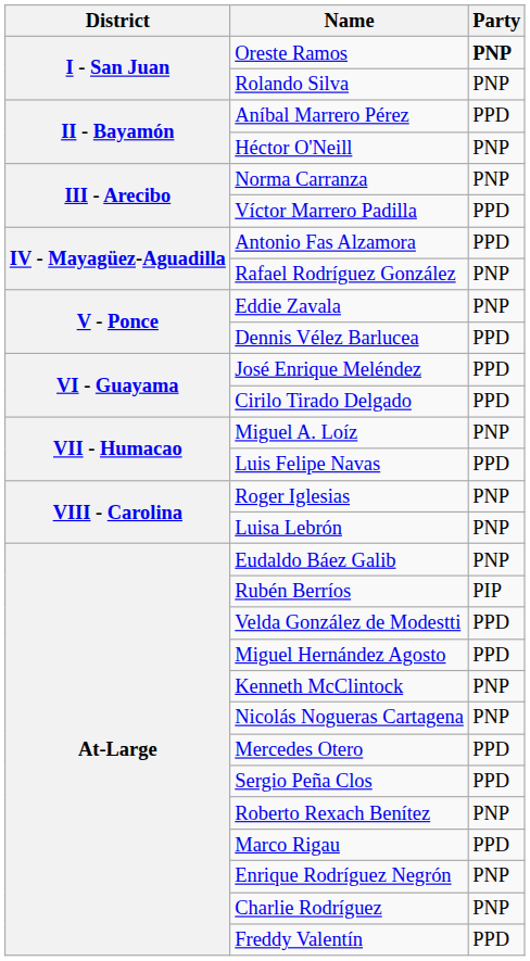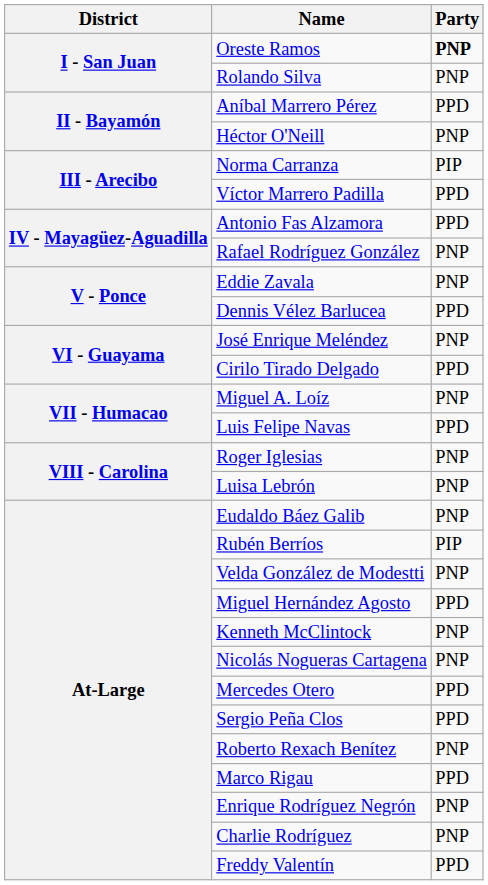 <table class="wikitable sortable">
 <tr>
 <th width=10>District</th>
 <th>Name</th>
 <th>Party</th>
 </tr>
 <tr>
 <th rowspan=2><a href='#'>I</a> - <a href='#'>San Juan</a></th>
 <td><a href='#'>Oreste Ramos</a></td>
 <td><strong>PNP</strong></td>
 </tr>
 <tr>
 <td><a href='#'>Rolando Silva</a></td>
 <td>PNP</td>
 </tr>
 <tr>
 <th rowspan=2><a href='#'>II</a> - <a href='#'>Bayamón</a></th>
 <td><a href='#'>Aníbal Marrero Pérez</a></td>
 <td>PPD</td>
 </tr>
 <tr>
 <td><a href='#'>Héctor O'Neill</a></td>
 <td>PNP</td>
 </tr>
 <tr>
 <th rowspan=2><a href='#'>III</a> - <a href='#'>Arecibo</a></th>
 <td><a href='#'>Norma Carranza</a></td>
-<td>PNP</td>
+<td>PIP</td>
 </tr>
 <tr>
 <td><a href='#'>Víctor Marrero Padilla</a></td>
 <td>PPD</td>
 </tr>
 <tr>
 <th nowrap rowspan=2><a href='#'>IV</a> - <a href='#'>Mayagüez</a>-<a href='#'>Aguadilla</a></th>
 <td><a href='#'>Antonio Fas Alzamora</a></td>
 <td>PPD</td>
 </tr>
 <tr>
 <td><a href='#'>Rafael Rodríguez González</a></td>
 <td>PNP</td>
 </tr>
 <tr>
 <th rowspan=2><a href='#'>V</a> - <a href='#'>Ponce</a></th>
 <td><a href='#'>Eddie Zavala</a></td>
 <td>PNP</td>
 </tr>
 <tr>
 <td><a href='#'>Dennis Vélez Barlucea</a></td>
 <td>PPD</td>
 </tr>
 <tr>
 <th rowspan=2><a href='#'>VI</a> - <a href='#'>Guayama</a></th>
 <td><a href='#'>José Enrique Meléndez</a></td>
-<td>PPD</td>
+<td>PNP</td>
 </tr>
 <tr>
 <td><a href='#'>Cirilo Tirado Delgado</a></td>
 <td>PPD</td>
 </tr>
 <tr>
 <th rowspan=2><a href='#'>VII</a> - <a href='#'>Humacao</a></th>
 <td><a href='#'>Miguel A. Loíz</a></td>
 <td>PNP</td>
 </tr>
 <tr>
 <td><a href='#'>Luis Felipe Navas</a></td>
 <td>PPD</td>
 </tr>
 <tr>
 <th rowspan=2><a href='#'>VIII</a> - <a href='#'>Carolina</a></th>
 <td><a href='#'>Roger Iglesias</a></td>
 <td>PNP</td>
 </tr>
 <tr>
 <td><a href='#'>Luisa Lebrón</a></td>
 <td>PNP</td>
 </tr>
 <tr>
 <th rowspan= 13>At-Large</th>
 <td><a href='#'>Eudaldo Báez Galib</a></td>
 <td>PNP</td>
 </tr>
 <tr>
 <td><a href='#'>Rubén Berríos</a></td>
 <td>PIP</td>
 </tr>
 <tr>
 <td><a href='#'>Velda González de Modestti</a></td>
-<td>PPD</td>
+<td>PNP</td>
 </tr>
 <tr>
 <td><a href='#'>Miguel Hernández Agosto</a></td>
 <td>PPD</td>
 </tr>
 <tr>
 <td><a href='#'>Kenneth McClintock</a></td>
 <td>PNP</td>
 </tr>
 <tr>
 <td><a href='#'>Nicolás Nogueras Cartagena</a></td>
 <td>PNP</td>
 </tr>
 <tr>
 <td><a href='#'>Mercedes Otero</a></td>
 <td>PPD</td>
 </tr>
 <tr>
 <td><a href='#'>Sergio Peña Clos</a></td>
 <td>PPD</td>
 </tr>
 <tr>
 <td><a href='#'>Roberto Rexach Benítez</a></td>
 <td>PNP</td>
 </tr>
 <tr>
 <td><a href='#'>Marco Rigau</a></td>
 <td>PPD</td>
 </tr>
 <tr>
 <td><a href='#'>Enrique Rodríguez Negrón</a></td>
 <td>PNP</td>
 </tr>
 <tr>
 <td><a href='#'>Charlie Rodríguez</a></td>
 <td>PNP</td>
 </tr>
 <tr>
 <td><a href='#'>Freddy Valentín</a></td>
 <td>PPD</td>
 </tr>
 </table>
